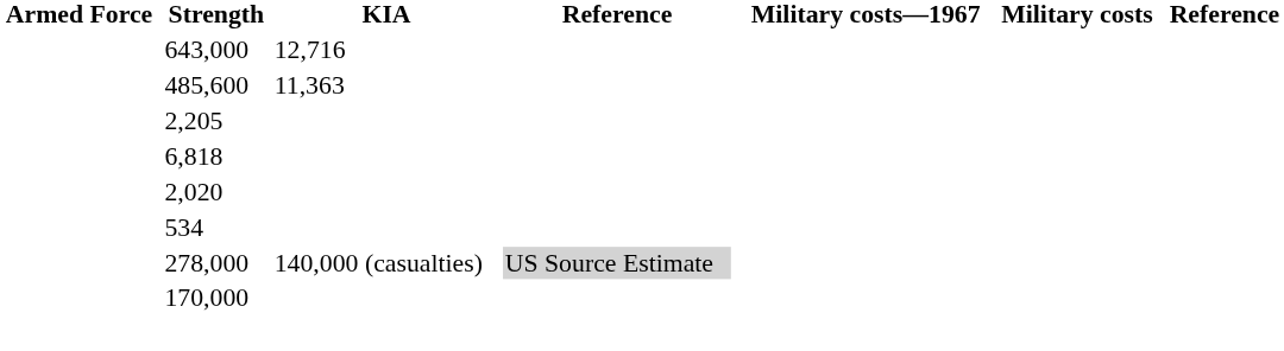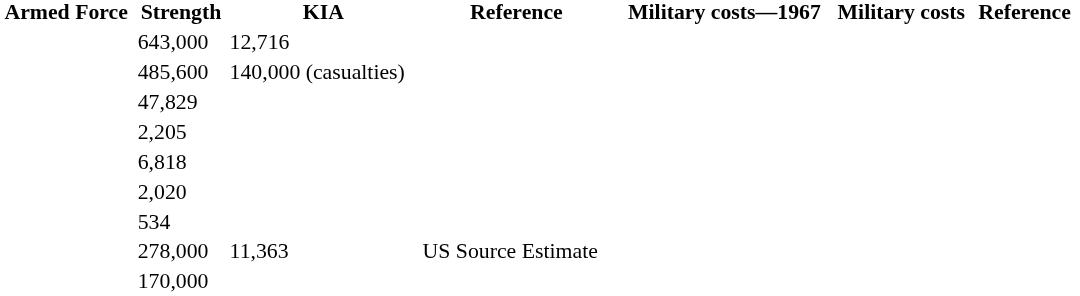 <table style="width:800px;">
 <tr>
 <th>Armed Force</th>
 <th>Strength</th>
 <th>KIA</th>
 <th>Reference</th>
 <th></th>
 <th>Military costs—1967</th>
 <th>Military costs</th>
 <th>Reference</th>
 </tr>
 <tr>
 <td></td>
 <td>643,000</td>
 <td>12,716</td>
 <td></td>
 <td></td>
 <td></td>
 <td></td>
 <td></td>
 </tr>
 <tr>
 <td></td>
 <td>485,600</td>
-<td>11,363</td>
+<td>140,000 (casualties)</td>
+<td></td>
+<td></td>
+<td></td>
+<td></td>
+<td></td>
+</tr>
+<tr>
+<td></td>
+<td>47,829</td>
+<td></td>
+<td></td>
 <td></td>
 <td></td>
 <td></td>
 <td></td>
 <td></td>
 </tr>
 <tr>
 <td></td>
 <td>2,205</td>
 <td></td>
 <td></td>
 <td></td>
 <td></td>
 <td></td>
 <td></td>
 </tr>
 <tr>
 <td></td>
 <td>6,818</td>
 <td></td>
 <td></td>
 <td></td>
 <td></td>
 <td></td>
 <td></td>
 </tr>
 <tr>
 <td></td>
 <td>2,020</td>
 <td></td>
 <td></td>
 <td></td>
 <td></td>
 <td></td>
 <td></td>
 </tr>
 <tr>
 <td></td>
 <td>534</td>
 <td></td>
 <td></td>
 <td></td>
 <td></td>
 <td></td>
 <td></td>
 </tr>
 <tr>
 <td></td>
 <td>278,000</td>
-<td>140,000 (casualties)</td>
-<td style="background: lightgrey;">US Source Estimate</td>
+<td>11,363</td>
+<td>US Source Estimate</td>
 <td></td>
 <td></td>
 <td></td>
 <td></td>
 </tr>
 <tr>
 <td></td>
 <td>170,000</td>
 <td></td>
 <td></td>
 <td></td>
 <td></td>
 <td></td>
 <td></td>
 </tr>
 </table>
